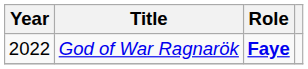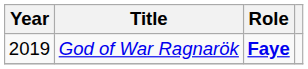 <table class="wikitable sortable">
 <tr>
 <th>Year</th>
 <th>Title</th>
 <th>Role</th>
 <th class="unsortable"></th>
 </tr>
 <tr>
-<td>2022</td>
+<td>2019</td>
 <td><em><a href='#'>God of War Ragnarök</a></em></td>
 <td><strong><a href='#'>Faye</a></strong></td>
 <td></td>
 </tr>
 <tr>
 </tr>
 </table>
